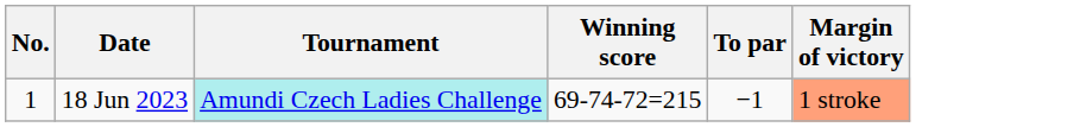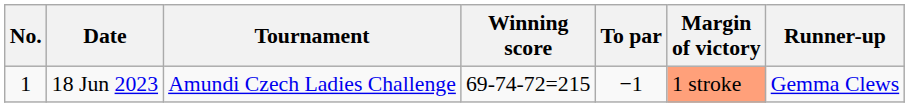 <table class="wikitable" style="font-size:95%;">
 <tr>
 <th>No.</th>
 <th>Date</th>
 <th>Tournament</th>
 <th>Winning<br>score</th>
 <th>To par</th>
 <th>Margin<br>of victory</th>
+<th>Runner-up</th>
 </tr>
 <tr>
 <td align=center>1</td>
 <td align=right>18 Jun <a href='#'>2023</a></td>
-<td style="background: paleturquoise;"><a href='#'>Amundi Czech Ladies Challenge</a></td>
+<td><a href='#'>Amundi Czech Ladies Challenge</a></td>
 <td align=right>69-74-72=215</td>
 <td align=center>−1</td>
 <td style="background: lightsalmon;">1 stroke</td>
+<td> <a href='#'>Gemma Clews</a></td>
 </tr>
 </table>
